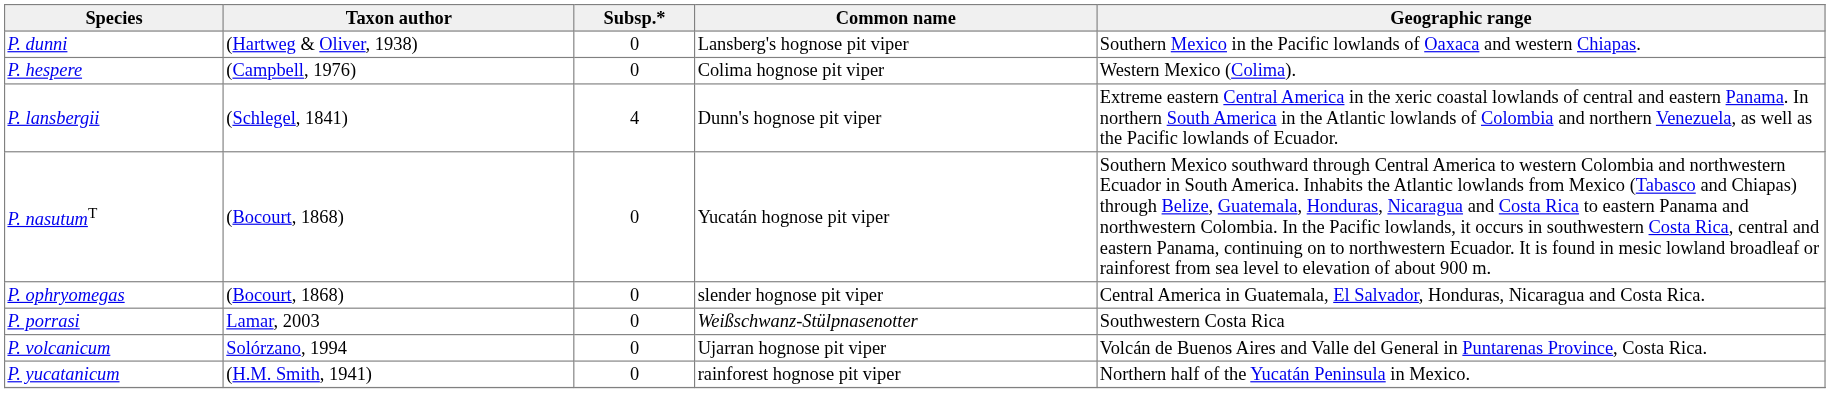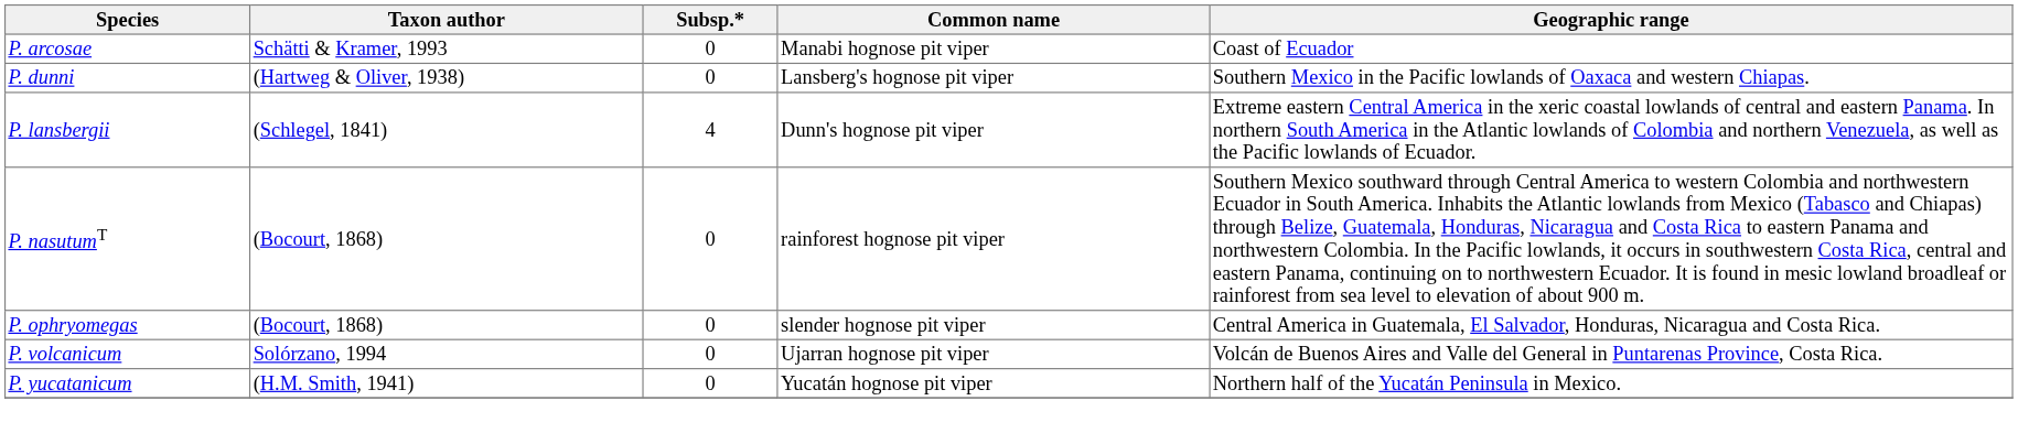 <table cellspacing=0 cellpadding=2 border=1 style="border-collapse: collapse;">
 <tr>
 <th bgcolor="#f0f0f0">Species</th>
 <th bgcolor="#f0f0f0">Taxon author</th>
 <th bgcolor="#f0f0f0">Subsp.*</th>
 <th bgcolor="#f0f0f0">Common name</th>
 <th bgcolor="#f0f0f0">Geographic range</th>
 </tr>
 <tr>
+<td><em><a href='#'>P. arcosae</a></em></td>
+<td><a href='#'>Schätti</a> & <a href='#'>Kramer</a>, 1993</td>
+<td align="center">0</td>
+<td>Manabi hognose pit viper</td>
+<td>Coast of <a href='#'>Ecuador</a></td>
+</tr>
+<tr>
 <td><em><a href='#'>P. dunni</a></em></td>
 <td>(<a href='#'>Hartweg</a> & <a href='#'>Oliver</a>, 1938)</td>
 <td align="center">0</td>
 <td>Lansberg's hognose pit viper</td>
 <td style="width:40%">Southern <a href='#'>Mexico</a> in the Pacific lowlands of <a href='#'>Oaxaca</a> and western <a href='#'>Chiapas</a>.</td>
-</tr>
-<tr>
-<td><em><a href='#'>P. hespere</a></em></td>
-<td>(<a href='#'>Campbell</a>, 1976)</td>
-<td align="center">0</td>
-<td>Colima hognose pit viper</td>
-<td>Western Mexico (<a href='#'>Colima</a>).</td>
 </tr>
 <tr>
 <td><em><a href='#'>P. lansbergii</a></em></td>
 <td>(<a href='#'>Schlegel</a>, 1841)</td>
 <td align="center">4</td>
 <td>Dunn's hognose pit viper</td>
 <td>Extreme eastern <a href='#'>Central America</a> in the xeric coastal lowlands of central and eastern <a href='#'>Panama</a>. In northern  <a href='#'>South America</a> in the Atlantic lowlands of <a href='#'>Colombia</a> and northern <a href='#'>Venezuela</a>, as well as the Pacific lowlands of Ecuador.</td>
 </tr>
 <tr>
 <td><em><a href='#'>P. nasutum</a></em><span><sup>T</sup></span></td>
 <td>(<a href='#'>Bocourt</a>, 1868)</td>
 <td align="center">0</td>
-<td>Yucatán hognose pit viper</td>
+<td>rainforest hognose pit viper</td>
 <td>Southern Mexico southward through Central America to western Colombia and northwestern Ecuador in South America. Inhabits the Atlantic lowlands from Mexico (<a href='#'>Tabasco</a> and Chiapas) through <a href='#'>Belize</a>, <a href='#'>Guatemala</a>, <a href='#'>Honduras</a>, <a href='#'>Nicaragua</a> and <a href='#'>Costa Rica</a> to eastern Panama and northwestern Colombia. In the Pacific lowlands, it occurs in southwestern <a href='#'>Costa Rica</a>, central and eastern Panama, continuing on to northwestern Ecuador. It is found in mesic lowland broadleaf or rainforest from sea level to elevation of about 900 m.</td>
 </tr>
 <tr>
 <td><em><a href='#'>P. ophryomegas</a></em></td>
 <td>(<a href='#'>Bocourt</a>, 1868)</td>
 <td align="center">0</td>
 <td>slender hognose pit viper</td>
 <td>Central America in Guatemala, <a href='#'>El Salvador</a>, Honduras, Nicaragua and Costa Rica.</td>
-</tr>
-<tr>
-<td><em><a href='#'>P. porrasi</a></em></td>
-<td><a href='#'>Lamar</a>, 2003</td>
-<td align="center">0</td>
-<td><em>Weißschwanz-Stülpnasenotter</em></td>
-<td>Southwestern Costa Rica</td>
 </tr>
 <tr>
 <td><em><a href='#'>P. volcanicum</a></em></td>
 <td><a href='#'>Solórzano</a>, 1994</td>
 <td align="center">0</td>
 <td>Ujarran hognose pit viper</td>
 <td>Volcán de Buenos Aires and Valle del General in <a href='#'>Puntarenas Province</a>, Costa Rica.</td>
 </tr>
 <tr>
 <td><em><a href='#'>P. yucatanicum</a></em></td>
 <td>(<a href='#'>H.M. Smith</a>, 1941)</td>
 <td align="center">0</td>
-<td>rainforest hognose pit viper</td>
+<td>Yucatán hognose pit viper</td>
 <td>Northern half of the <a href='#'>Yucatán Peninsula</a> in Mexico.</td>
 </tr>
 <tr>
 </tr>
 </table>
